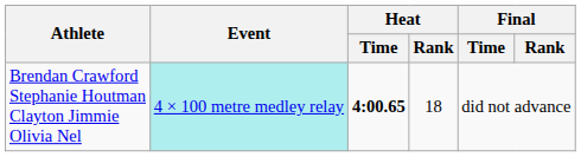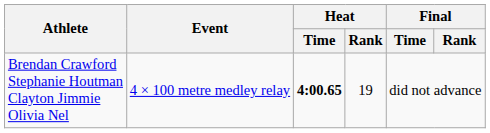 <table class="wikitable" style="font-size:90%;">
 <tr>
 <th rowspan="2">Athlete</th>
 <th rowspan="2">Event</th>
 <th colspan="2">Heat</th>
 <th colspan="2">Final</th>
 </tr>
 <tr>
 <th>Time</th>
 <th>Rank</th>
 <th>Time</th>
 <th>Rank</th>
 </tr>
 <tr align="center">
 <td align="left"><a href='#'>Brendan Crawford</a><br><a href='#'>Stephanie Houtman</a><br><a href='#'>Clayton Jimmie</a><br><a href='#'>Olivia Nel</a></td>
-<td align="left" style="background: paleturquoise;"><a href='#'>4 × 100 metre medley relay</a></td>
+<td align="left"><a href='#'>4 × 100 metre medley relay</a></td>
 <td><strong>4:00.65</strong></td>
-<td>18</td>
+<td>19</td>
 <td colspan=2>did not advance</td>
 </tr>
 </table>
